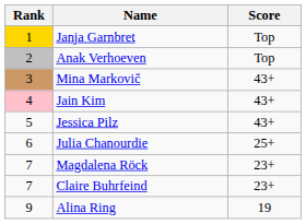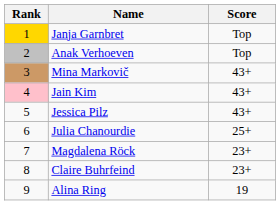 <table class="wikitable">
 <tr>
 <th width = "50">Rank</th>
 <th width = "200">Name</th>
 <th width = "80">Score</th>
 </tr>
 <tr>
 <td align="center" style="background: gold">1</td>
 <td> <a href='#'>Janja Garnbret</a></td>
 <td align="center">Top</td>
 </tr>
 <tr>
 <td align="center" style="background: silver">2</td>
 <td> <a href='#'>Anak Verhoeven</a></td>
 <td align="center">Top</td>
 </tr>
 <tr>
 <td align="center" style="background: #cc9966">3</td>
 <td> <a href='#'>Mina Markovič</a></td>
 <td align="center">43+</td>
 </tr>
 <tr>
 <td align="center" style="background: pink;">4</td>
 <td> <a href='#'>Jain Kim</a></td>
 <td align="center">43+</td>
 </tr>
 <tr>
 <td align="center">5</td>
 <td> <a href='#'>Jessica Pilz</a></td>
 <td align="center">43+</td>
 </tr>
 <tr>
 <td align="center">6</td>
 <td> <a href='#'>Julia Chanourdie</a></td>
 <td align="center">25+</td>
 </tr>
 <tr>
 <td align="center">7</td>
 <td> <a href='#'>Magdalena Röck</a></td>
 <td align="center">23+</td>
 </tr>
 <tr>
-<td align="center">7</td>
+<td align="center">8</td>
 <td> <a href='#'>Claire Buhrfeind</a></td>
 <td align="center">23+</td>
 </tr>
 <tr>
 <td align="center">9</td>
 <td> <a href='#'>Alina Ring</a></td>
 <td align="center">19</td>
 </tr>
 </table>
